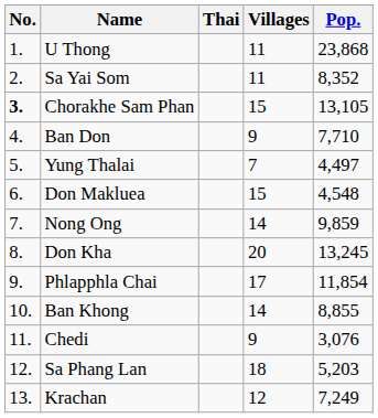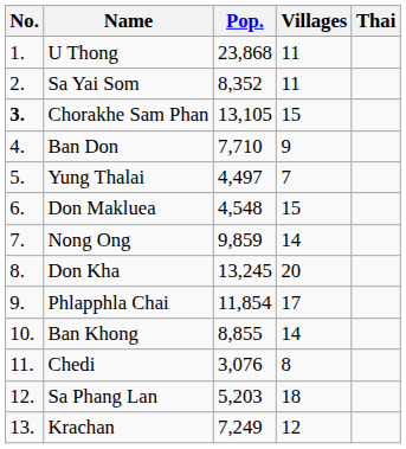 <table class="wikitable sortable">
 <tr>
 <th>No.</th>
 <th>Name</th>
+<th><a href='#'>Pop.</a></th>
+<th>Villages</th>
 <th>Thai</th>
-<th>Villages</th>
-<th><a href='#'>Pop.</a></th>
 </tr>
 <tr>
 <td>1.</td>
 <td>U Thong</td>
+<td>23,868</td>
+<td>11</td>
 <td></td>
-<td>11</td>
-<td>23,868</td>
 </tr>
 <tr>
 <td>2.</td>
 <td>Sa Yai Som</td>
+<td>8,352</td>
+<td>11</td>
 <td></td>
-<td>11</td>
-<td>8,352</td>
 </tr>
 <tr>
 <td><strong>3.</strong></td>
 <td>Chorakhe Sam Phan</td>
+<td>13,105</td>
+<td>15</td>
 <td></td>
-<td>15</td>
-<td>13,105</td>
 </tr>
 <tr>
 <td>4.</td>
 <td>Ban Don</td>
+<td>7,710</td>
+<td>9</td>
 <td></td>
-<td>9</td>
-<td>7,710</td>
 </tr>
 <tr>
 <td>5.</td>
 <td>Yung Thalai</td>
+<td>4,497</td>
+<td>7</td>
 <td></td>
-<td>7</td>
-<td>4,497</td>
 </tr>
 <tr>
 <td>6.</td>
 <td>Don Makluea</td>
+<td>4,548</td>
+<td>15</td>
 <td></td>
-<td>15</td>
-<td>4,548</td>
 </tr>
 <tr>
 <td>7.</td>
 <td>Nong Ong</td>
+<td>9,859</td>
+<td>14</td>
 <td></td>
-<td>14</td>
-<td>9,859</td>
 </tr>
 <tr>
 <td>8.</td>
 <td>Don Kha</td>
+<td>13,245</td>
+<td>20</td>
 <td></td>
-<td>20</td>
-<td>13,245</td>
 </tr>
 <tr>
 <td>9.</td>
 <td>Phlapphla Chai</td>
+<td>11,854</td>
+<td>17</td>
 <td></td>
-<td>17</td>
-<td>11,854</td>
 </tr>
 <tr>
 <td>10.</td>
 <td>Ban Khong</td>
+<td>8,855</td>
+<td>14</td>
 <td></td>
-<td>14</td>
-<td>8,855</td>
 </tr>
 <tr>
 <td>11.</td>
 <td>Chedi</td>
+<td>3,076</td>
+<td>8</td>
 <td></td>
-<td>9</td>
-<td>3,076</td>
 </tr>
 <tr>
 <td>12.</td>
 <td>Sa Phang Lan</td>
+<td>5,203</td>
+<td>18</td>
 <td></td>
-<td>18</td>
-<td>5,203</td>
 </tr>
 <tr>
 <td>13.</td>
 <td>Krachan</td>
+<td>7,249</td>
+<td>12</td>
 <td></td>
-<td>12</td>
-<td>7,249</td>
 </tr>
 </table>
